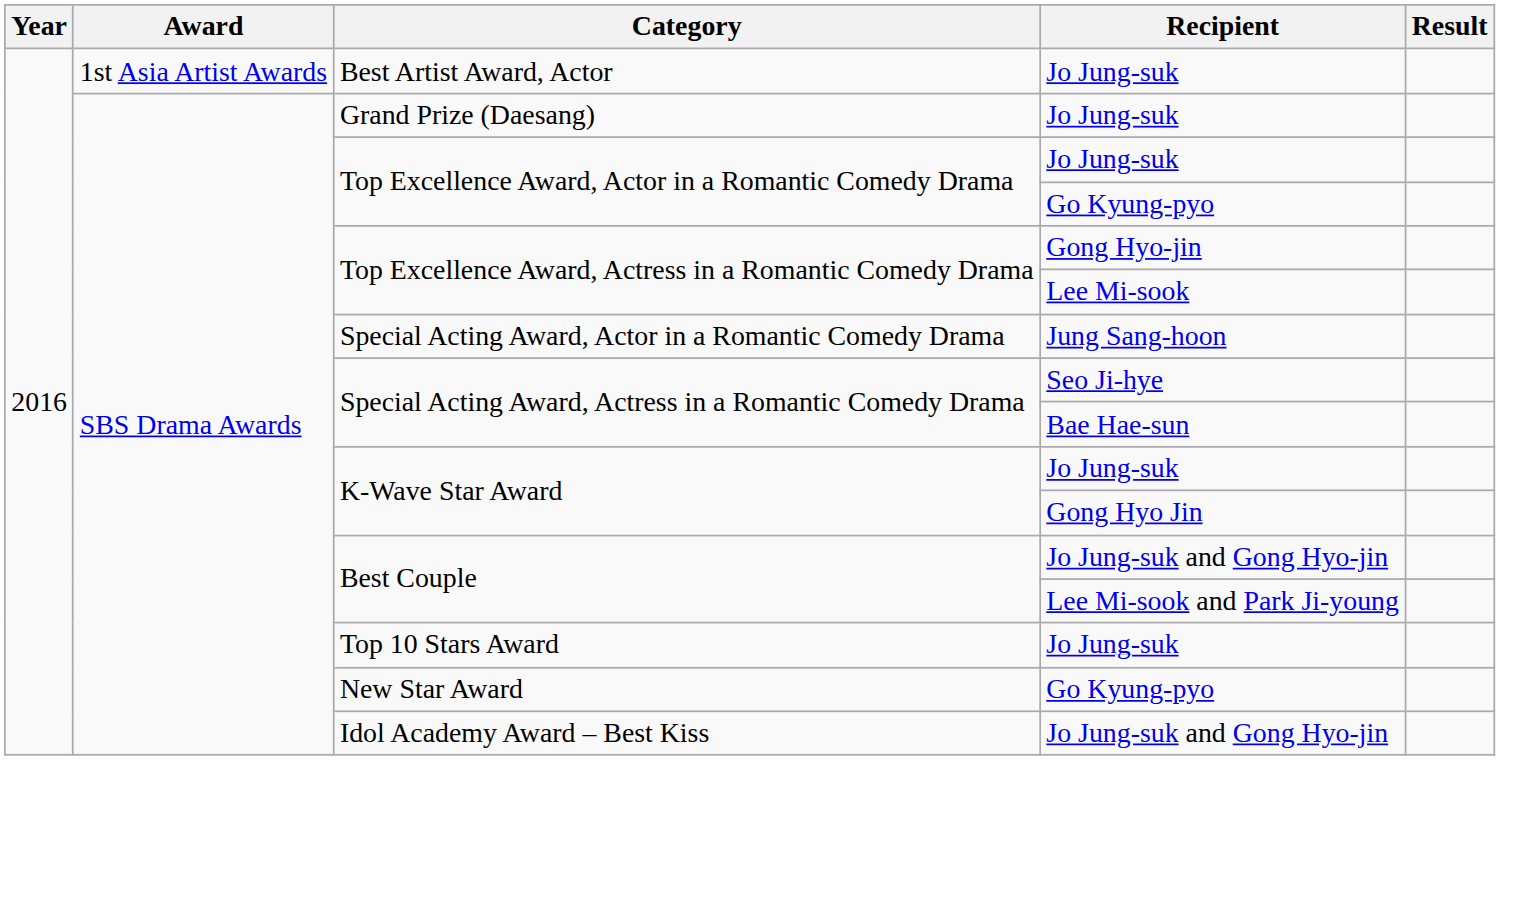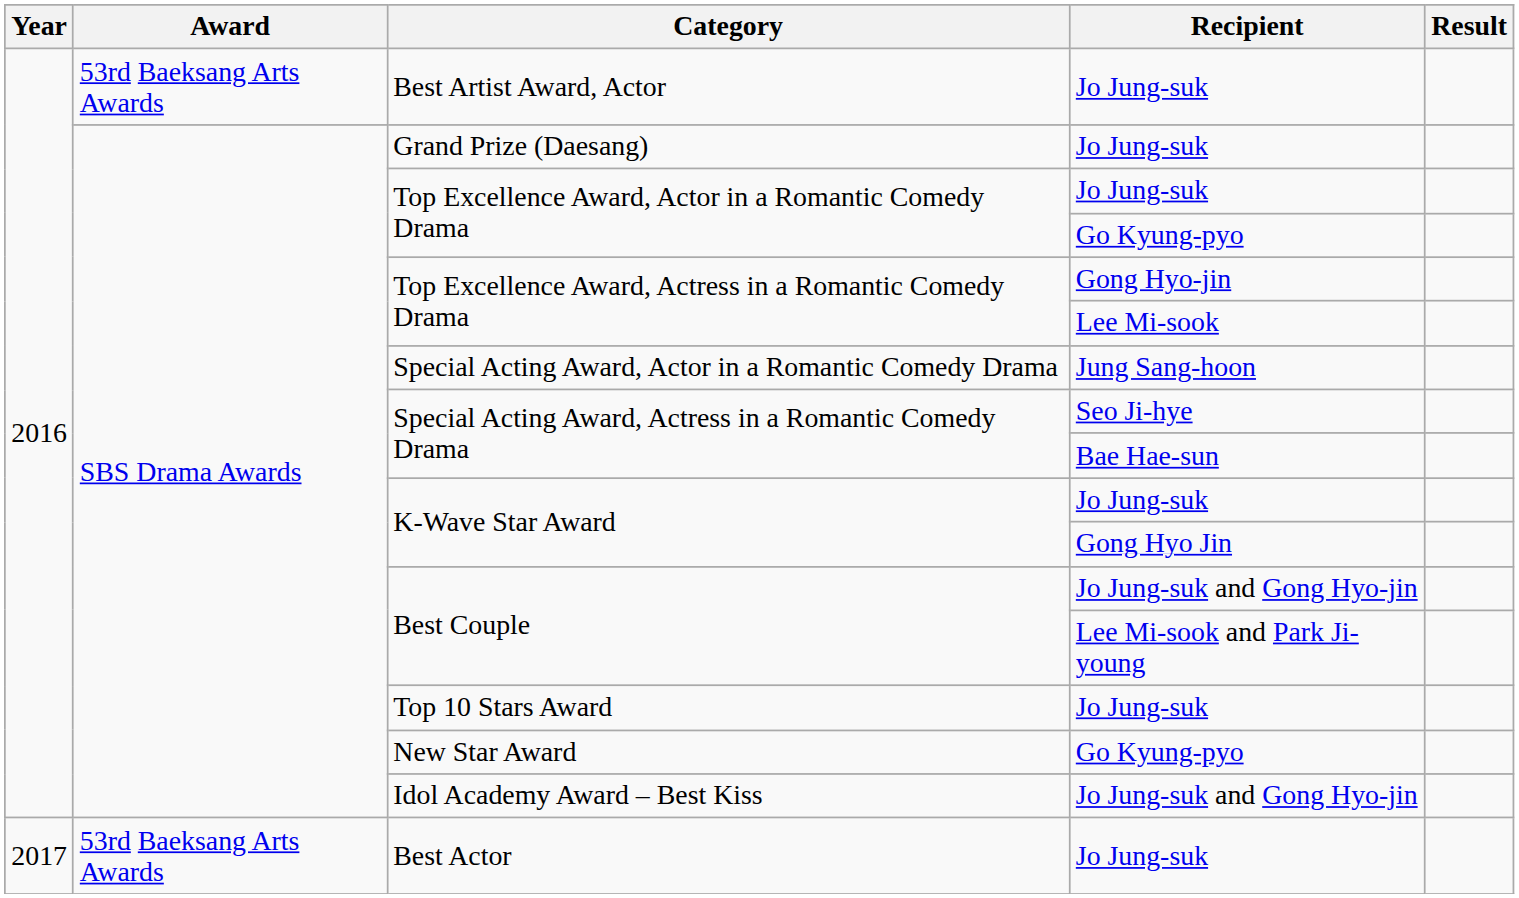 <table class="wikitable">
 <tr>
 <th>Year</th>
 <th>Award</th>
 <th>Category</th>
 <th>Recipient</th>
 <th>Result</th>
 </tr>
 <tr>
 <td rowspan="16">2016</td>
-<td>1st <a href='#'>Asia Artist Awards</a></td>
+<td><a href='#'>53rd</a> <a href='#'>Baeksang Arts Awards</a></td>
 <td>Best Artist Award, Actor</td>
 <td><a href='#'>Jo Jung-suk</a></td>
 <td></td>
 </tr>
 <tr>
 <td rowspan="15"><a href='#'>SBS Drama Awards</a></td>
 <td>Grand Prize (Daesang)</td>
 <td><a href='#'>Jo Jung-suk</a></td>
 <td></td>
 </tr>
 <tr>
 <td rowspan="2">Top Excellence Award, Actor in a Romantic Comedy Drama</td>
 <td><a href='#'>Jo Jung-suk</a></td>
 <td></td>
 </tr>
 <tr>
 <td><a href='#'>Go Kyung-pyo</a></td>
 <td></td>
 </tr>
 <tr>
 <td rowspan="2">Top Excellence Award, Actress in a Romantic Comedy Drama</td>
 <td><a href='#'>Gong Hyo-jin</a></td>
 <td></td>
 </tr>
 <tr>
 <td><a href='#'>Lee Mi-sook</a></td>
 <td></td>
 </tr>
 <tr>
 <td>Special Acting Award, Actor in a Romantic Comedy Drama</td>
 <td><a href='#'>Jung Sang-hoon</a></td>
 <td></td>
 </tr>
 <tr>
 <td rowspan=2>Special Acting Award, Actress in a Romantic Comedy Drama</td>
 <td><a href='#'>Seo Ji-hye</a></td>
 <td></td>
 </tr>
 <tr>
 <td><a href='#'>Bae Hae-sun</a></td>
 <td></td>
 </tr>
 <tr>
 <td rowspan="2">K-Wave Star Award</td>
 <td><a href='#'>Jo Jung-suk</a></td>
 <td></td>
 </tr>
 <tr>
 <td><a href='#'>Gong Hyo Jin</a></td>
 <td></td>
 </tr>
 <tr>
 <td rowspan="2">Best Couple</td>
 <td><a href='#'>Jo Jung-suk</a> and <a href='#'>Gong Hyo-jin</a></td>
 <td></td>
 </tr>
 <tr>
 <td><a href='#'>Lee Mi-sook</a> and <a href='#'>Park Ji-young</a></td>
 <td></td>
 </tr>
 <tr>
 <td>Top 10 Stars Award</td>
 <td><a href='#'>Jo Jung-suk</a></td>
 <td></td>
 </tr>
 <tr>
 <td>New Star Award</td>
 <td><a href='#'>Go Kyung-pyo</a></td>
 <td></td>
 </tr>
 <tr>
 <td>Idol Academy Award – Best Kiss</td>
 <td><a href='#'>Jo Jung-suk</a> and <a href='#'>Gong Hyo-jin</a></td>
 <td></td>
 </tr>
+<tr>
+<td>2017</td>
+<td><a href='#'>53rd</a> <a href='#'>Baeksang Arts Awards</a></td>
+<td>Best Actor</td>
+<td><a href='#'>Jo Jung-suk</a></td>
+<td></td>
+</tr>
 </table>
